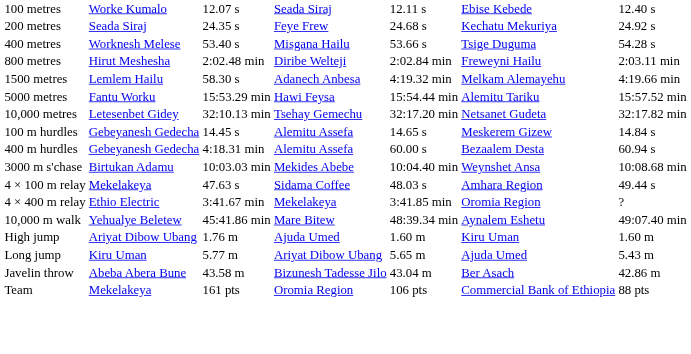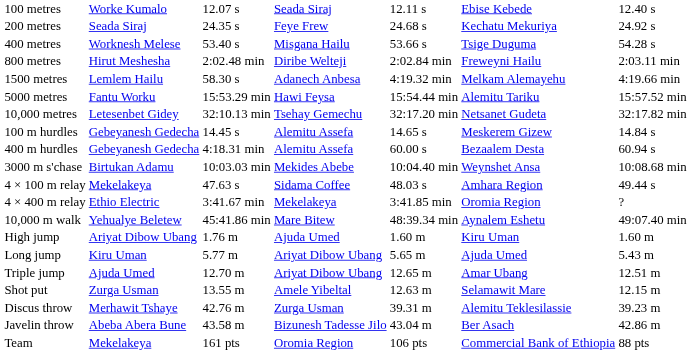 <table>
 <tr>
 <td>100 metres</td>
 <td><a href='#'>Worke Kumalo</a></td>
 <td>12.07 s</td>
 <td><a href='#'>Seada Siraj</a></td>
 <td>12.11 s</td>
 <td><a href='#'>Ebise Kebede</a></td>
 <td>12.40 s</td>
 </tr>
 <tr>
 <td>200 metres</td>
 <td><a href='#'>Seada Siraj</a></td>
 <td>24.35 s</td>
 <td><a href='#'>Feye Frew</a></td>
 <td>24.68 s</td>
 <td><a href='#'>Kechatu Mekuriya</a></td>
 <td>24.92 s</td>
 </tr>
 <tr>
 <td>400 metres</td>
 <td><a href='#'>Worknesh Melese</a></td>
 <td>53.40 s</td>
 <td><a href='#'>Misgana Hailu</a></td>
 <td>53.66 s</td>
 <td><a href='#'>Tsige Duguma</a></td>
 <td>54.28 s</td>
 </tr>
 <tr>
 <td>800 metres</td>
 <td><a href='#'>Hirut Meshesha</a></td>
 <td>2:02.48 min</td>
 <td><a href='#'>Diribe Welteji</a></td>
 <td>2:02.84 min</td>
 <td><a href='#'>Freweyni Hailu</a></td>
 <td>2:03.11 min</td>
 </tr>
 <tr>
 <td>1500 metres</td>
 <td><a href='#'>Lemlem Hailu</a></td>
 <td>58.30 s</td>
 <td><a href='#'>Adanech Anbesa</a></td>
 <td>4:19.32 min</td>
 <td><a href='#'>Melkam Alemayehu</a></td>
 <td>4:19.66 min</td>
 </tr>
 <tr>
 <td>5000 metres</td>
 <td><a href='#'>Fantu Worku</a></td>
 <td>15:53.29 min</td>
 <td><a href='#'>Hawi Feysa</a></td>
 <td>15:54.44 min</td>
 <td><a href='#'>Alemitu Tariku</a></td>
 <td>15:57.52 min</td>
 </tr>
 <tr>
 <td>10,000 metres</td>
 <td><a href='#'>Letesenbet Gidey</a></td>
 <td>32:10.13 min</td>
 <td><a href='#'>Tsehay Gemechu</a></td>
 <td>32:17.20 min</td>
 <td><a href='#'>Netsanet Gudeta</a></td>
 <td>32:17.82 min</td>
 </tr>
 <tr>
 <td>100 m hurdles</td>
 <td><a href='#'>Gebeyanesh Gedecha</a></td>
 <td>14.45 s</td>
 <td><a href='#'>Alemitu Assefa</a></td>
 <td>14.65 s</td>
 <td><a href='#'>Meskerem Gizew</a></td>
 <td>14.84 s</td>
 </tr>
 <tr>
 <td>400 m hurdles</td>
 <td><a href='#'>Gebeyanesh Gedecha</a></td>
 <td>4:18.31 min</td>
 <td><a href='#'>Alemitu Assefa</a></td>
 <td>60.00 s</td>
 <td><a href='#'>Bezaalem Desta</a></td>
 <td>60.94 s</td>
 </tr>
 <tr>
 <td>3000 m s'chase</td>
 <td><a href='#'>Birtukan Adamu</a></td>
 <td>10:03.03 min</td>
 <td><a href='#'>Mekides Abebe</a></td>
 <td>10:04.40 min</td>
 <td><a href='#'>Weynshet Ansa</a></td>
 <td>10:08.68 min</td>
 </tr>
 <tr>
 <td>4 × 100 m relay</td>
 <td><a href='#'>Mekelakeya</a></td>
 <td>47.63 s</td>
 <td><a href='#'>Sidama Coffee</a></td>
 <td>48.03 s</td>
 <td><a href='#'>Amhara Region</a></td>
 <td>49.44 s</td>
 </tr>
 <tr>
 <td>4 × 400 m relay</td>
 <td><a href='#'>Ethio Electric</a></td>
 <td>3:41.67 min</td>
 <td><a href='#'>Mekelakeya</a></td>
 <td>3:41.85 min</td>
 <td><a href='#'>Oromia Region</a></td>
 <td>?</td>
 </tr>
 <tr>
 <td>10,000 m walk</td>
 <td><a href='#'>Yehualye Beletew</a></td>
 <td>45:41.86 min</td>
 <td><a href='#'>Mare Bitew</a></td>
 <td>48:39.34 min</td>
 <td><a href='#'>Aynalem Eshetu</a></td>
 <td>49:07.40 min</td>
 </tr>
 <tr>
 <td>High jump</td>
 <td><a href='#'>Ariyat Dibow Ubang</a></td>
 <td>1.76 m</td>
 <td><a href='#'>Ajuda Umed</a></td>
 <td>1.60 m</td>
 <td><a href='#'>Kiru Uman</a></td>
 <td>1.60 m</td>
 </tr>
 <tr>
 <td>Long jump</td>
 <td><a href='#'>Kiru Uman</a></td>
 <td>5.77 m</td>
 <td><a href='#'>Ariyat Dibow Ubang</a></td>
 <td>5.65 m</td>
 <td><a href='#'>Ajuda Umed</a></td>
 <td>5.43 m</td>
 </tr>
 <tr>
+<td>Triple jump</td>
+<td><a href='#'>Ajuda Umed</a></td>
+<td>12.70 m</td>
+<td><a href='#'>Ariyat Dibow Ubang</a></td>
+<td>12.65 m</td>
+<td><a href='#'>Amar Ubang</a></td>
+<td>12.51 m</td>
+</tr>
+<tr>
+<td>Shot put</td>
+<td><a href='#'>Zurga Usman</a></td>
+<td>13.55 m</td>
+<td><a href='#'>Amele Yibeltal</a></td>
+<td>12.63 m</td>
+<td><a href='#'>Selamawit Mare</a></td>
+<td>12.15 m</td>
+</tr>
+<tr>
+<td>Discus throw</td>
+<td><a href='#'>Merhawit Tshaye</a></td>
+<td>42.76 m</td>
+<td><a href='#'>Zurga Usman</a></td>
+<td>39.31 m</td>
+<td><a href='#'>Alemitu Teklesilassie</a></td>
+<td>39.23 m</td>
+</tr>
+<tr>
 <td>Javelin throw</td>
 <td><a href='#'>Abeba Abera Bune</a></td>
 <td>43.58 m</td>
 <td><a href='#'>Bizunesh Tadesse Jilo</a></td>
 <td>43.04 m</td>
 <td><a href='#'>Ber Asach</a></td>
 <td>42.86 m</td>
 </tr>
 <tr>
 <td>Team</td>
 <td><a href='#'>Mekelakeya</a></td>
 <td>161 pts</td>
 <td><a href='#'>Oromia Region</a></td>
 <td>106 pts</td>
 <td><a href='#'>Commercial Bank of Ethiopia</a></td>
 <td>88 pts</td>
 </tr>
 </table>
